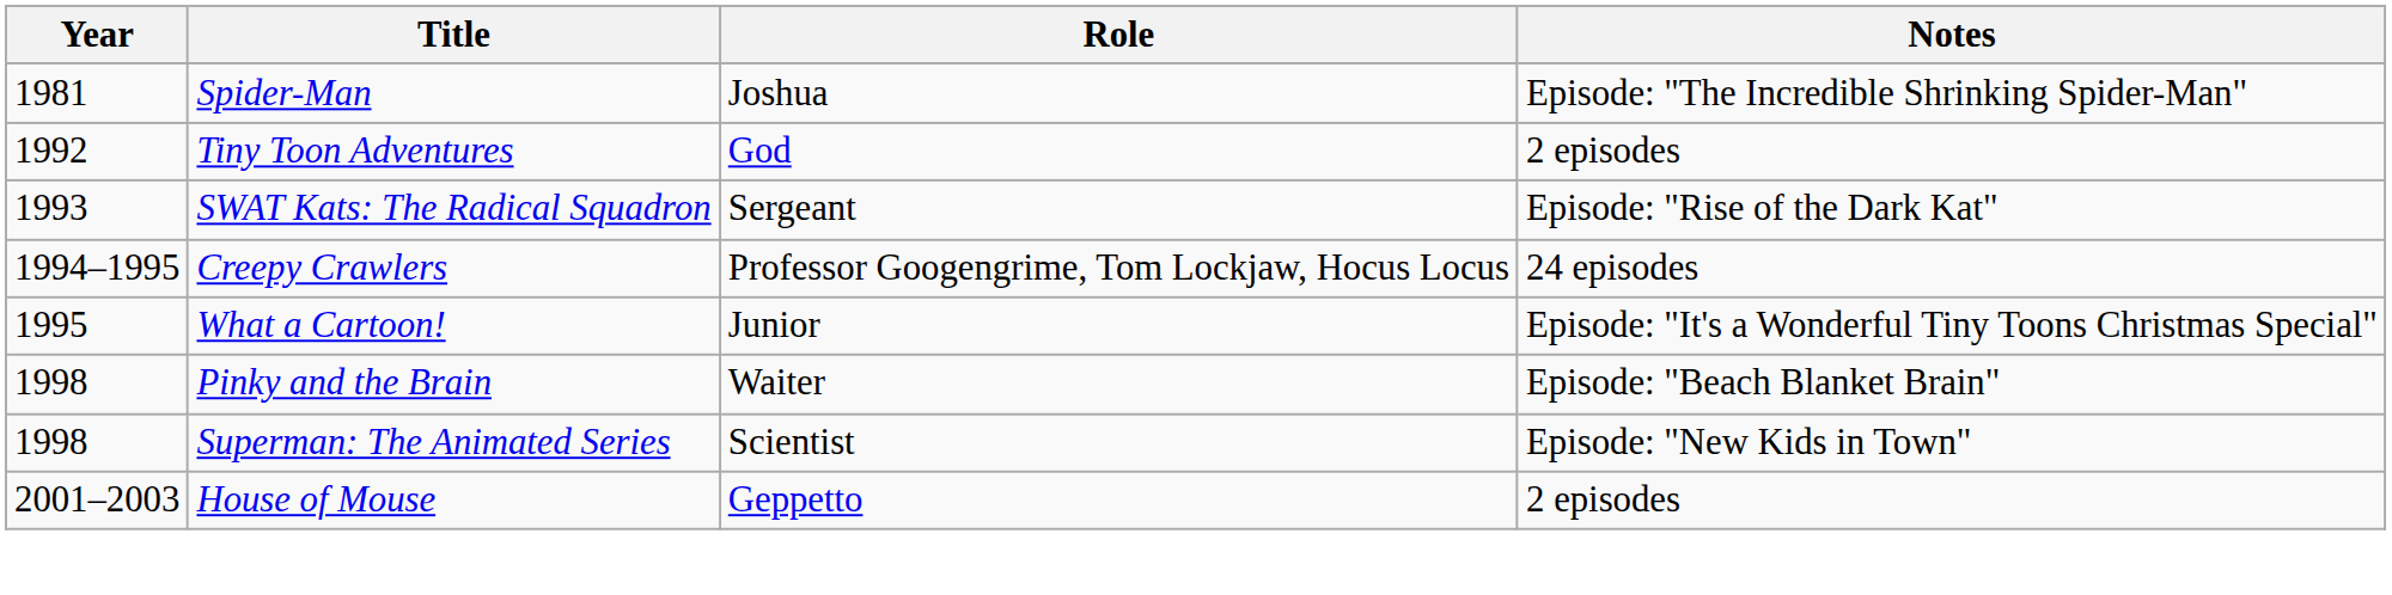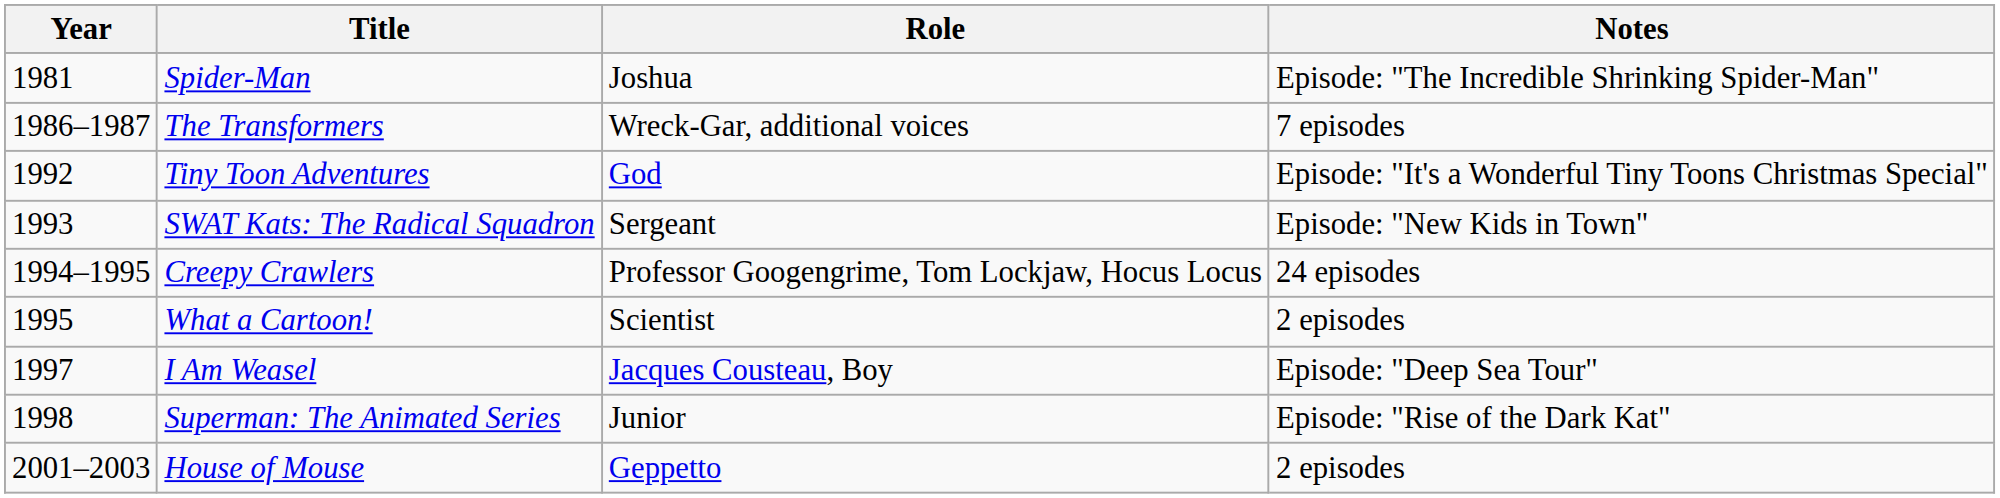 <table class="wikitable sortable">
 <tr>
 <th>Year</th>
 <th>Title</th>
 <th>Role</th>
 <th>Notes</th>
 </tr>
 <tr>
 <td>1981</td>
 <td><em><a href='#'>Spider-Man</a></em></td>
 <td>Joshua</td>
 <td>Episode: "The Incredible Shrinking Spider-Man"</td>
 </tr>
 <tr>
+<td>1986–1987</td>
+<td><em><a href='#'>The Transformers</a></em></td>
+<td>Wreck-Gar, additional voices</td>
+<td>7 episodes</td>
+</tr>
+<tr>
 <td>1992</td>
 <td><em><a href='#'>Tiny Toon Adventures</a></em></td>
 <td><a href='#'>God</a></td>
-<td>2 episodes</td>
+<td>Episode: "It's a Wonderful Tiny Toons Christmas Special"</td>
 </tr>
 <tr>
 <td>1993</td>
 <td><em><a href='#'>SWAT Kats: The Radical Squadron</a></em></td>
 <td>Sergeant</td>
-<td>Episode: "Rise of the Dark Kat"</td>
+<td>Episode: "New Kids in Town"</td>
 </tr>
 <tr>
 <td>1994–1995</td>
 <td><em><a href='#'>Creepy Crawlers</a></em></td>
 <td>Professor Googengrime, Tom Lockjaw, Hocus Locus</td>
 <td>24 episodes</td>
 </tr>
 <tr>
 <td>1995</td>
 <td><em><a href='#'>What a Cartoon!</a></em></td>
-<td>Junior</td>
-<td>Episode: "It's a Wonderful Tiny Toons Christmas Special"</td>
+<td>Scientist</td>
+<td>2 episodes</td>
 </tr>
 <tr>
-<td>1998</td>
-<td><em><a href='#'>Pinky and the Brain</a></em></td>
-<td>Waiter</td>
-<td>Episode: "Beach Blanket Brain"</td>
+<td>1997</td>
+<td><em><a href='#'>I Am Weasel</a></em></td>
+<td><a href='#'>Jacques Cousteau</a>, Boy</td>
+<td>Episode: "Deep Sea Tour"</td>
 </tr>
 <tr>
 <td>1998</td>
 <td><em><a href='#'>Superman: The Animated Series</a></em></td>
-<td>Scientist</td>
-<td>Episode: "New Kids in Town"</td>
+<td>Junior</td>
+<td>Episode: "Rise of the Dark Kat"</td>
 </tr>
 <tr>
 <td>2001–2003</td>
 <td><em><a href='#'>House of Mouse</a></em></td>
 <td><a href='#'>Geppetto</a></td>
 <td>2 episodes</td>
 </tr>
 </table>
